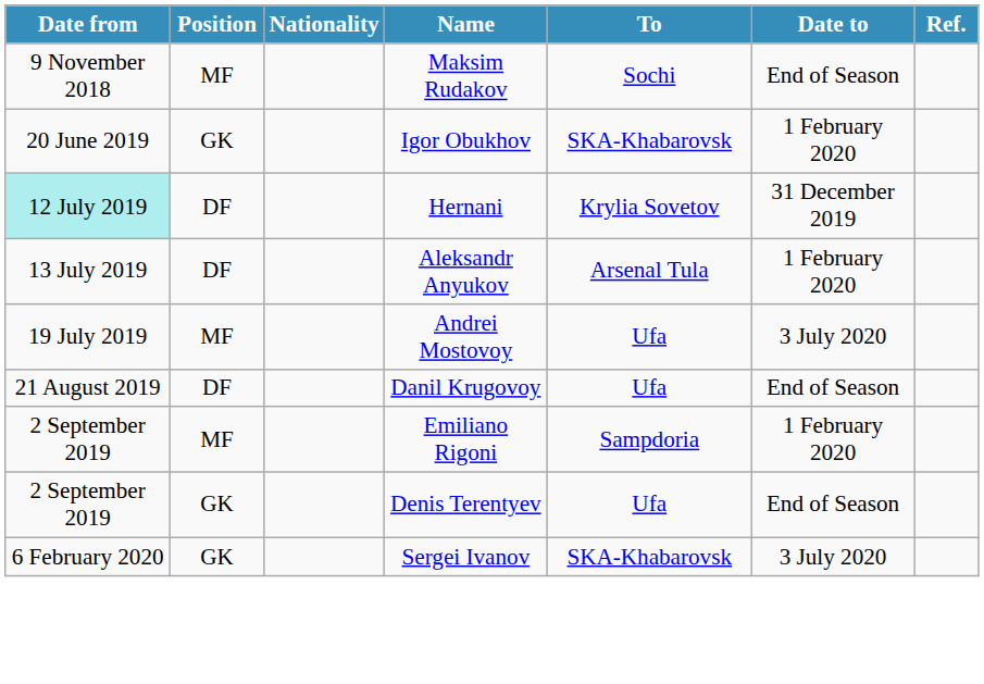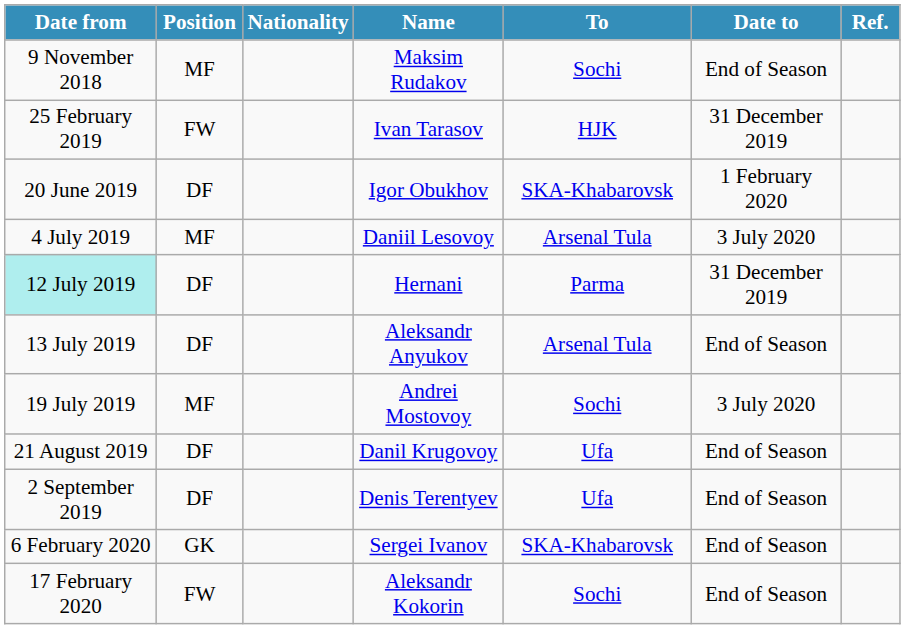 <table class="wikitable" style="text-align:center; font-size:90%; ">
 <tr>
 <th style="background:#348EB9; color:white; width:150px;">Date from</th>
 <th style="background:#348EB9; color:white; width:55px;">Position</th>
 <th style="background:#348EB9; color:white; width:55px;">Nationality</th>
 <th style="background:#348EB9; color:white; width:150px;">Name</th>
 <th style="background:#348EB9; color:white; width:200px;">To</th>
 <th style="background:#348EB9; color:white; width:150px;">Date to</th>
 <th style="background:#348EB9; color:white; width:45px;">Ref.</th>
 </tr>
 <tr>
 <td>9 November 2018</td>
 <td>MF</td>
 <td></td>
 <td><a href='#'>Maksim Rudakov</a></td>
 <td><a href='#'>Sochi</a></td>
 <td>End of Season</td>
 <td></td>
 </tr>
 <tr>
+<td>25 February 2019</td>
+<td>FW</td>
+<td></td>
+<td><a href='#'>Ivan Tarasov</a></td>
+<td><a href='#'>HJK</a></td>
+<td>31 December 2019</td>
+<td></td>
+</tr>
+<tr>
 <td>20 June 2019</td>
-<td>GK</td>
+<td>DF</td>
 <td></td>
 <td><a href='#'>Igor Obukhov</a></td>
 <td><a href='#'>SKA-Khabarovsk</a></td>
 <td>1 February 2020</td>
 <td></td>
 </tr>
 <tr>
+<td>4 July 2019</td>
+<td>MF</td>
+<td></td>
+<td><a href='#'>Daniil Lesovoy</a></td>
+<td><a href='#'>Arsenal Tula</a></td>
+<td>3 July 2020</td>
+<td></td>
+</tr>
+<tr>
 <td style="background: paleturquoise;">12 July 2019</td>
 <td>DF</td>
 <td></td>
 <td><a href='#'>Hernani</a></td>
-<td><a href='#'>Krylia Sovetov</a></td>
+<td><a href='#'>Parma</a></td>
 <td>31 December 2019</td>
 <td></td>
 </tr>
 <tr>
 <td>13 July 2019</td>
 <td>DF</td>
 <td></td>
 <td><a href='#'>Aleksandr Anyukov</a></td>
 <td><a href='#'>Arsenal Tula</a></td>
-<td>1 February 2020</td>
+<td>End of Season</td>
 <td></td>
 </tr>
 <tr>
 <td>19 July 2019</td>
 <td>MF</td>
 <td></td>
 <td><a href='#'>Andrei Mostovoy</a></td>
-<td><a href='#'>Ufa</a></td>
+<td><a href='#'>Sochi</a></td>
 <td>3 July 2020</td>
 <td></td>
 </tr>
 <tr>
 <td>21 August 2019</td>
 <td>DF</td>
 <td></td>
 <td><a href='#'>Danil Krugovoy</a></td>
 <td><a href='#'>Ufa</a></td>
 <td>End of Season</td>
 <td></td>
 </tr>
 <tr>
 <td>2 September 2019</td>
-<td>MF</td>
-<td></td>
-<td><a href='#'>Emiliano Rigoni</a></td>
-<td><a href='#'>Sampdoria</a></td>
-<td>1 February 2020</td>
-<td></td>
-</tr>
-<tr>
-<td>2 September 2019</td>
-<td>GK</td>
+<td>DF</td>
 <td></td>
 <td><a href='#'>Denis Terentyev</a></td>
 <td><a href='#'>Ufa</a></td>
 <td>End of Season</td>
 <td></td>
 </tr>
 <tr>
 <td>6 February 2020</td>
 <td>GK</td>
 <td></td>
 <td><a href='#'>Sergei Ivanov</a></td>
 <td><a href='#'>SKA-Khabarovsk</a></td>
-<td>3 July 2020</td>
+<td>End of Season</td>
+<td></td>
+</tr>
+<tr>
+<td>17 February 2020</td>
+<td>FW</td>
+<td></td>
+<td><a href='#'>Aleksandr Kokorin</a></td>
+<td><a href='#'>Sochi</a></td>
+<td>End of Season</td>
 <td></td>
 </tr>
 </table>
